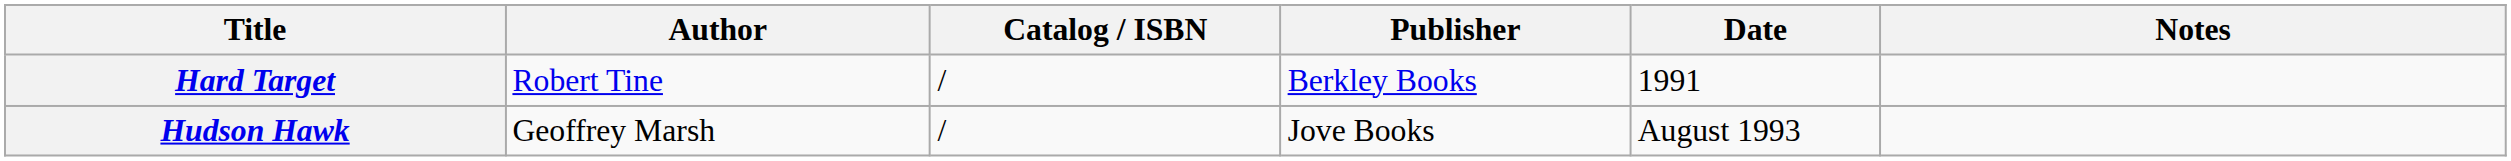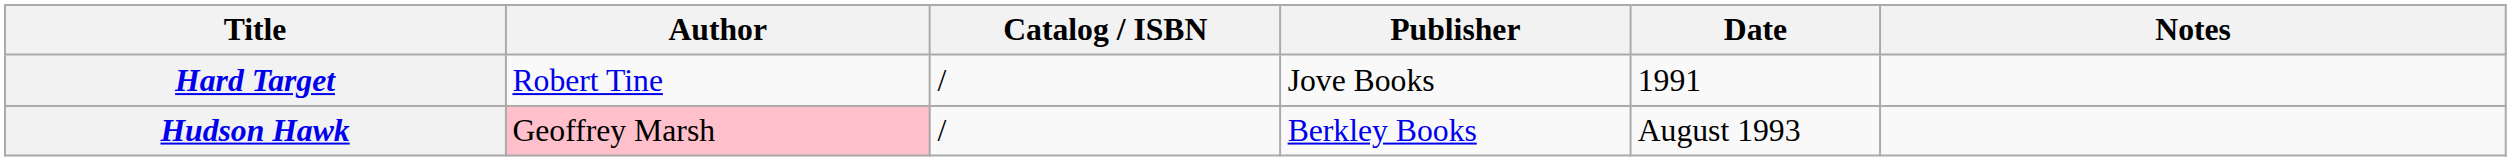 <table class="wikitable sortable" style="width:100%;">
 <tr>
 <th width=20%>Title</th>
 <th width=17%>Author</th>
 <th width=14%>Catalog / ISBN</th>
 <th width=14%>Publisher</th>
 <th width=10%>Date</th>
 <th width=25%>Notes</th>
 </tr>
 <tr>
 <th><em><a href='#'>Hard Target</a></em></th>
 <td><a href='#'>Robert Tine</a></td>
 <td> / </td>
-<td><a href='#'>Berkley Books</a></td>
+<td>Jove Books</td>
 <td>1991</td>
 <td></td>
 </tr>
 <tr>
 <th><em><a href='#'>Hudson Hawk</a></em></th>
-<td>Geoffrey Marsh</td>
+<td style="background: pink;">Geoffrey Marsh</td>
 <td> / </td>
-<td>Jove Books</td>
+<td><a href='#'>Berkley Books</a></td>
 <td>August 1993</td>
 <td></td>
 </tr>
 </table>
